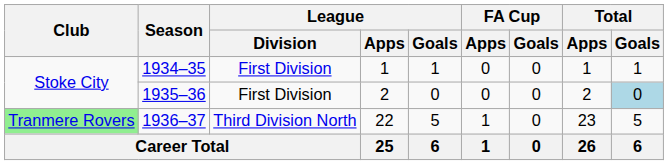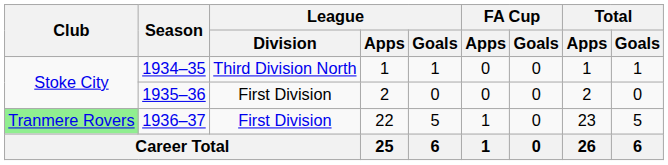 <table class="wikitable" style="text-align: center;">
 <tr>
 <th rowspan="2">Club</th>
 <th rowspan="2">Season</th>
 <th colspan="3">League</th>
 <th colspan="2">FA Cup</th>
 <th colspan="2">Total</th>
 </tr>
 <tr>
 <th>Division</th>
 <th>Apps</th>
 <th>Goals</th>
 <th>Apps</th>
 <th>Goals</th>
 <th>Apps</th>
 <th>Goals</th>
 </tr>
 <tr>
 <td rowspan="2"><a href='#'>Stoke City</a></td>
 <td><a href='#'>1934–35</a></td>
-<td><a href='#'>First Division</a></td>
+<td><a href='#'>Third Division North</a></td>
 <td>1</td>
 <td>1</td>
 <td>0</td>
 <td>0</td>
 <td>1</td>
 <td>1</td>
 </tr>
 <tr>
 <td><a href='#'>1935–36</a></td>
 <td>First Division</td>
 <td>2</td>
 <td>0</td>
 <td>0</td>
 <td>0</td>
 <td>2</td>
-<td style="background: lightblue;">0</td>
+<td>0</td>
 </tr>
 <tr>
 <td style="background: lightgreen;"><a href='#'>Tranmere Rovers</a></td>
 <td><a href='#'>1936–37</a></td>
-<td><a href='#'>Third Division North</a></td>
+<td><a href='#'>First Division</a></td>
 <td>22</td>
 <td>5</td>
 <td>1</td>
 <td>0</td>
 <td>23</td>
 <td>5</td>
 </tr>
 <tr>
 <th colspan="3">Career Total</th>
 <th>25</th>
 <th>6</th>
 <th>1</th>
 <th>0</th>
 <th>26</th>
 <th>6</th>
 </tr>
 </table>
